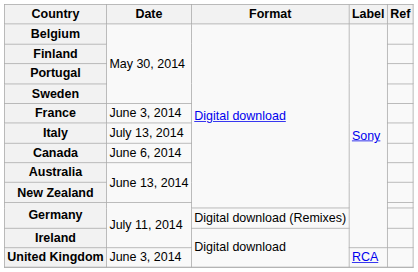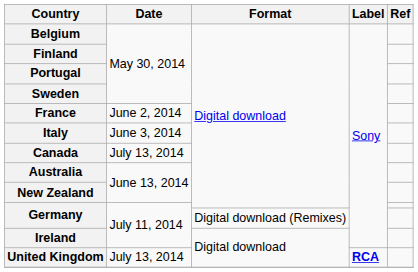 <table class="wikitable plainrowheaders">
 <tr>
 <th scope="col">Country</th>
 <th scope="col">Date</th>
 <th scope="col">Format</th>
 <th scope="col">Label</th>
 <th scope="col">Ref</th>
 </tr>
 <tr>
 <th scope="row">Belgium</th>
 <td rowspan="4">May 30, 2014</td>
 <td rowspan="10"><a href='#'>Digital download</a></td>
 <td rowspan="12"><a href='#'>Sony</a></td>
 <td></td>
 </tr>
 <tr>
 <th scope="row">Finland</th>
 <td></td>
 </tr>
 <tr>
 <th scope="row">Portugal</th>
 <td></td>
 </tr>
 <tr>
 <th scope="row">Sweden</th>
 <td></td>
 </tr>
 <tr>
 <th scope="row">France</th>
+<td>June 2, 2014</td>
+<td></td>
+</tr>
+<tr>
+<th scope="row">Italy</th>
 <td>June 3, 2014</td>
 <td></td>
 </tr>
 <tr>
-<th scope="row">Italy</th>
+<th scope="row">Canada</th>
 <td>July 13, 2014</td>
-<td></td>
-</tr>
-<tr>
-<th scope="row">Canada</th>
-<td>June 6, 2014</td>
 <td></td>
 </tr>
 <tr>
 <th scope="row">Australia</th>
 <td rowspan="2">June 13, 2014</td>
 <td></td>
 </tr>
 <tr>
 <th scope="row">New Zealand</th>
 <td></td>
 </tr>
 <tr>
 <th scope="row" rowspan="2">Germany</th>
 <td rowspan="3">July 11, 2014</td>
 <td></td>
 </tr>
 <tr>
 <td>Digital download (Remixes)</td>
 <td></td>
 </tr>
 <tr>
 <th scope="row">Ireland</th>
 <td rowspan="2">Digital download</td>
 <td></td>
 </tr>
 <tr>
 <th scope="row">United Kingdom</th>
-<td>June 3, 2014</td>
-<td><a href='#'>RCA</a></td>
+<td>July 13, 2014</td>
+<td><strong><a href='#'>RCA</a></strong></td>
 <td></td>
 </tr>
 <tr>
 </tr>
 </table>
